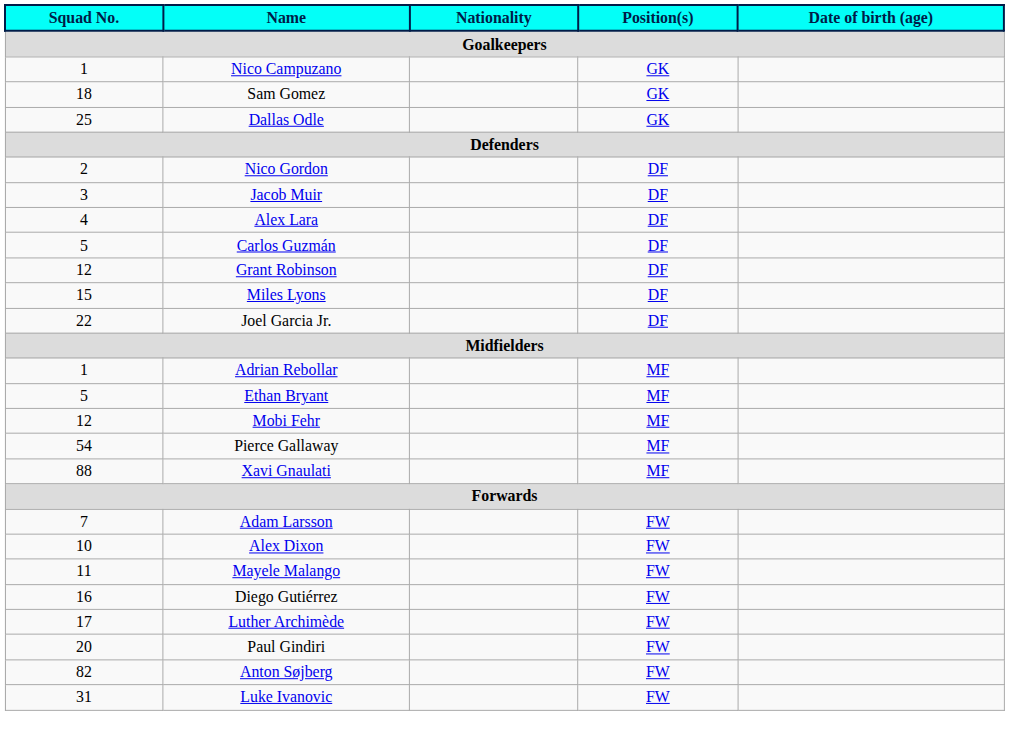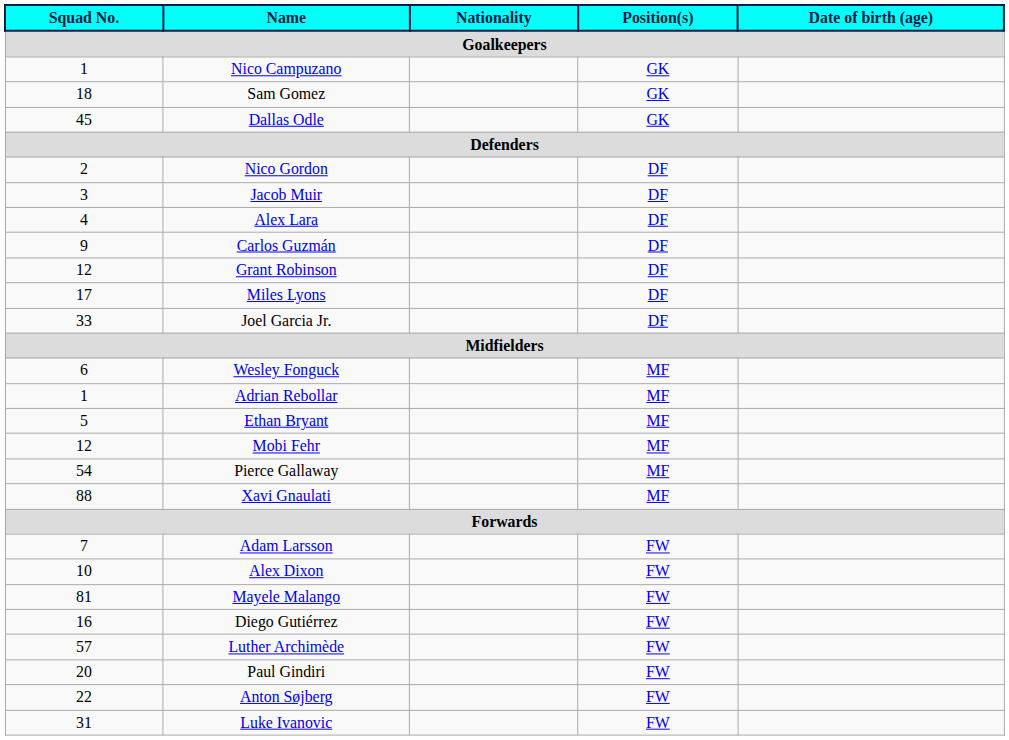 <table class="wikitable" style="text-align:center;width:80%">
 <tr>
 <th style="background:#03fff8; color:#001c48; border:2px solid #001c48;">Squad No.</th>
 <th style="background:#03fff8; color:#001c48; border:2px solid #001c48;">Name</th>
 <th style="background:#03fff8; color:#001c48; border:2px solid #001c48;">Nationality</th>
 <th style="background:#03fff8; color:#001c48; border:2px solid #001c48;">Position(s)</th>
 <th style="background:#03fff8; color:#001c48; border:2px solid #001c48;">Date of birth (age)</th>
 </tr>
 <tr>
 <th colspan="5" style="background:#dcdcdc; text-align:center;">Goalkeepers</th>
 </tr>
 <tr>
 <td>1</td>
 <td><a href='#'>Nico Campuzano</a></td>
 <td></td>
 <td><a href='#'>GK</a></td>
 <td></td>
 </tr>
 <tr>
 <td>18</td>
 <td>Sam Gomez</td>
 <td></td>
 <td><a href='#'>GK</a></td>
 <td></td>
 </tr>
 <tr>
-<td>25</td>
+<td>45</td>
 <td><a href='#'>Dallas Odle</a></td>
 <td></td>
 <td><a href='#'>GK</a></td>
 <td></td>
 </tr>
 <tr>
 <th colspan="5" style="background:#dcdcdc; text-align:center;">Defenders</th>
 </tr>
 <tr>
 <td>2</td>
 <td><a href='#'>Nico Gordon</a></td>
 <td></td>
 <td><a href='#'>DF</a></td>
 <td></td>
 </tr>
 <tr>
 <td>3</td>
 <td><a href='#'>Jacob Muir</a></td>
 <td></td>
 <td><a href='#'>DF</a></td>
 <td></td>
 </tr>
 <tr>
 <td>4</td>
 <td><a href='#'>Alex Lara</a></td>
 <td></td>
 <td><a href='#'>DF</a></td>
 <td></td>
 </tr>
 <tr>
-<td>5</td>
+<td>9</td>
 <td><a href='#'>Carlos Guzmán</a></td>
 <td></td>
 <td><a href='#'>DF</a></td>
 <td></td>
 </tr>
 <tr>
 <td>12</td>
 <td><a href='#'>Grant Robinson</a></td>
 <td></td>
 <td><a href='#'>DF</a></td>
 <td></td>
 </tr>
 <tr>
-<td>15</td>
+<td>17</td>
 <td><a href='#'>Miles Lyons</a></td>
 <td></td>
 <td><a href='#'>DF</a></td>
 <td></td>
 </tr>
 <tr>
-<td>22</td>
+<td>33</td>
 <td>Joel Garcia Jr.</td>
 <td></td>
 <td><a href='#'>DF</a></td>
 <td></td>
 </tr>
 <tr>
 <th colspan="5" style="background:#dcdcdc; text-align:center;">Midfielders</th>
+</tr>
+<tr>
+<td>6</td>
+<td><a href='#'>Wesley Fonguck</a></td>
+<td></td>
+<td><a href='#'>MF</a></td>
+<td></td>
 </tr>
 <tr>
 <td>1</td>
 <td><a href='#'>Adrian Rebollar</a></td>
 <td></td>
 <td><a href='#'>MF</a></td>
 <td></td>
 </tr>
 <tr>
 <td>5</td>
 <td><a href='#'>Ethan Bryant</a></td>
 <td></td>
 <td><a href='#'>MF</a></td>
 <td></td>
 </tr>
 <tr>
 <td>12</td>
 <td><a href='#'>Mobi Fehr</a></td>
 <td></td>
 <td><a href='#'>MF</a></td>
 <td></td>
 </tr>
 <tr>
 <td>54</td>
 <td>Pierce Gallaway</td>
 <td></td>
 <td><a href='#'>MF</a></td>
 <td></td>
 </tr>
 <tr>
 <td>88</td>
 <td><a href='#'>Xavi Gnaulati</a></td>
 <td></td>
 <td><a href='#'>MF</a></td>
 <td></td>
 </tr>
 <tr>
 <th colspan="5" style="background:#dcdcdc; text-align:center;">Forwards</th>
 </tr>
 <tr>
 <td>7</td>
 <td><a href='#'>Adam Larsson</a></td>
 <td></td>
 <td><a href='#'>FW</a></td>
 <td></td>
 </tr>
 <tr>
 <td>10</td>
 <td><a href='#'>Alex Dixon</a></td>
 <td></td>
 <td><a href='#'>FW</a></td>
 <td></td>
 </tr>
 <tr>
-<td>11</td>
+<td>81</td>
 <td><a href='#'>Mayele Malango</a></td>
 <td></td>
 <td><a href='#'>FW</a></td>
 <td></td>
 </tr>
 <tr>
 <td>16</td>
 <td>Diego Gutiérrez</td>
 <td></td>
 <td><a href='#'>FW</a></td>
 <td></td>
 </tr>
 <tr>
-<td>17</td>
+<td>57</td>
 <td><a href='#'>Luther Archimède</a></td>
 <td></td>
 <td><a href='#'>FW</a></td>
 <td></td>
 </tr>
 <tr>
 <td>20</td>
 <td>Paul Gindiri</td>
 <td></td>
 <td><a href='#'>FW</a></td>
 <td></td>
 </tr>
 <tr>
-<td>82</td>
+<td>22</td>
 <td><a href='#'>Anton Søjberg</a></td>
 <td></td>
 <td><a href='#'>FW</a></td>
 <td></td>
 </tr>
 <tr>
 <td>31</td>
 <td><a href='#'>Luke Ivanovic</a></td>
 <td></td>
 <td><a href='#'>FW</a></td>
 <td></td>
 </tr>
 </table>
